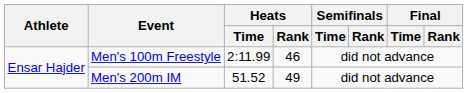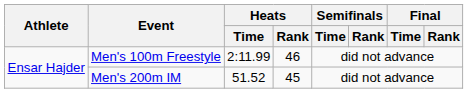 <table class=wikitable style="font-size:90%">
 <tr>
 <th rowspan="2">Athlete</th>
 <th rowspan="2">Event</th>
 <th colspan="2">Heats</th>
 <th colspan="2">Semifinals</th>
 <th colspan="2">Final</th>
 </tr>
 <tr>
 <th>Time</th>
 <th>Rank</th>
 <th>Time</th>
 <th>Rank</th>
 <th>Time</th>
 <th>Rank</th>
 </tr>
 <tr>
 <td rowspan="2"><a href='#'>Ensar Hajder</a></td>
 <td><a href='#'>Men's 100m Freestyle</a></td>
 <td align=center>2:11.99</td>
 <td align=center>46</td>
 <td align=center colspan=4>did not advance</td>
 </tr>
 <tr>
 <td><a href='#'>Men's 200m IM</a></td>
 <td align=center>51.52</td>
-<td align=center>49</td>
+<td align=center>45</td>
 <td align=center colspan=4>did not advance</td>
 </tr>
 </table>
